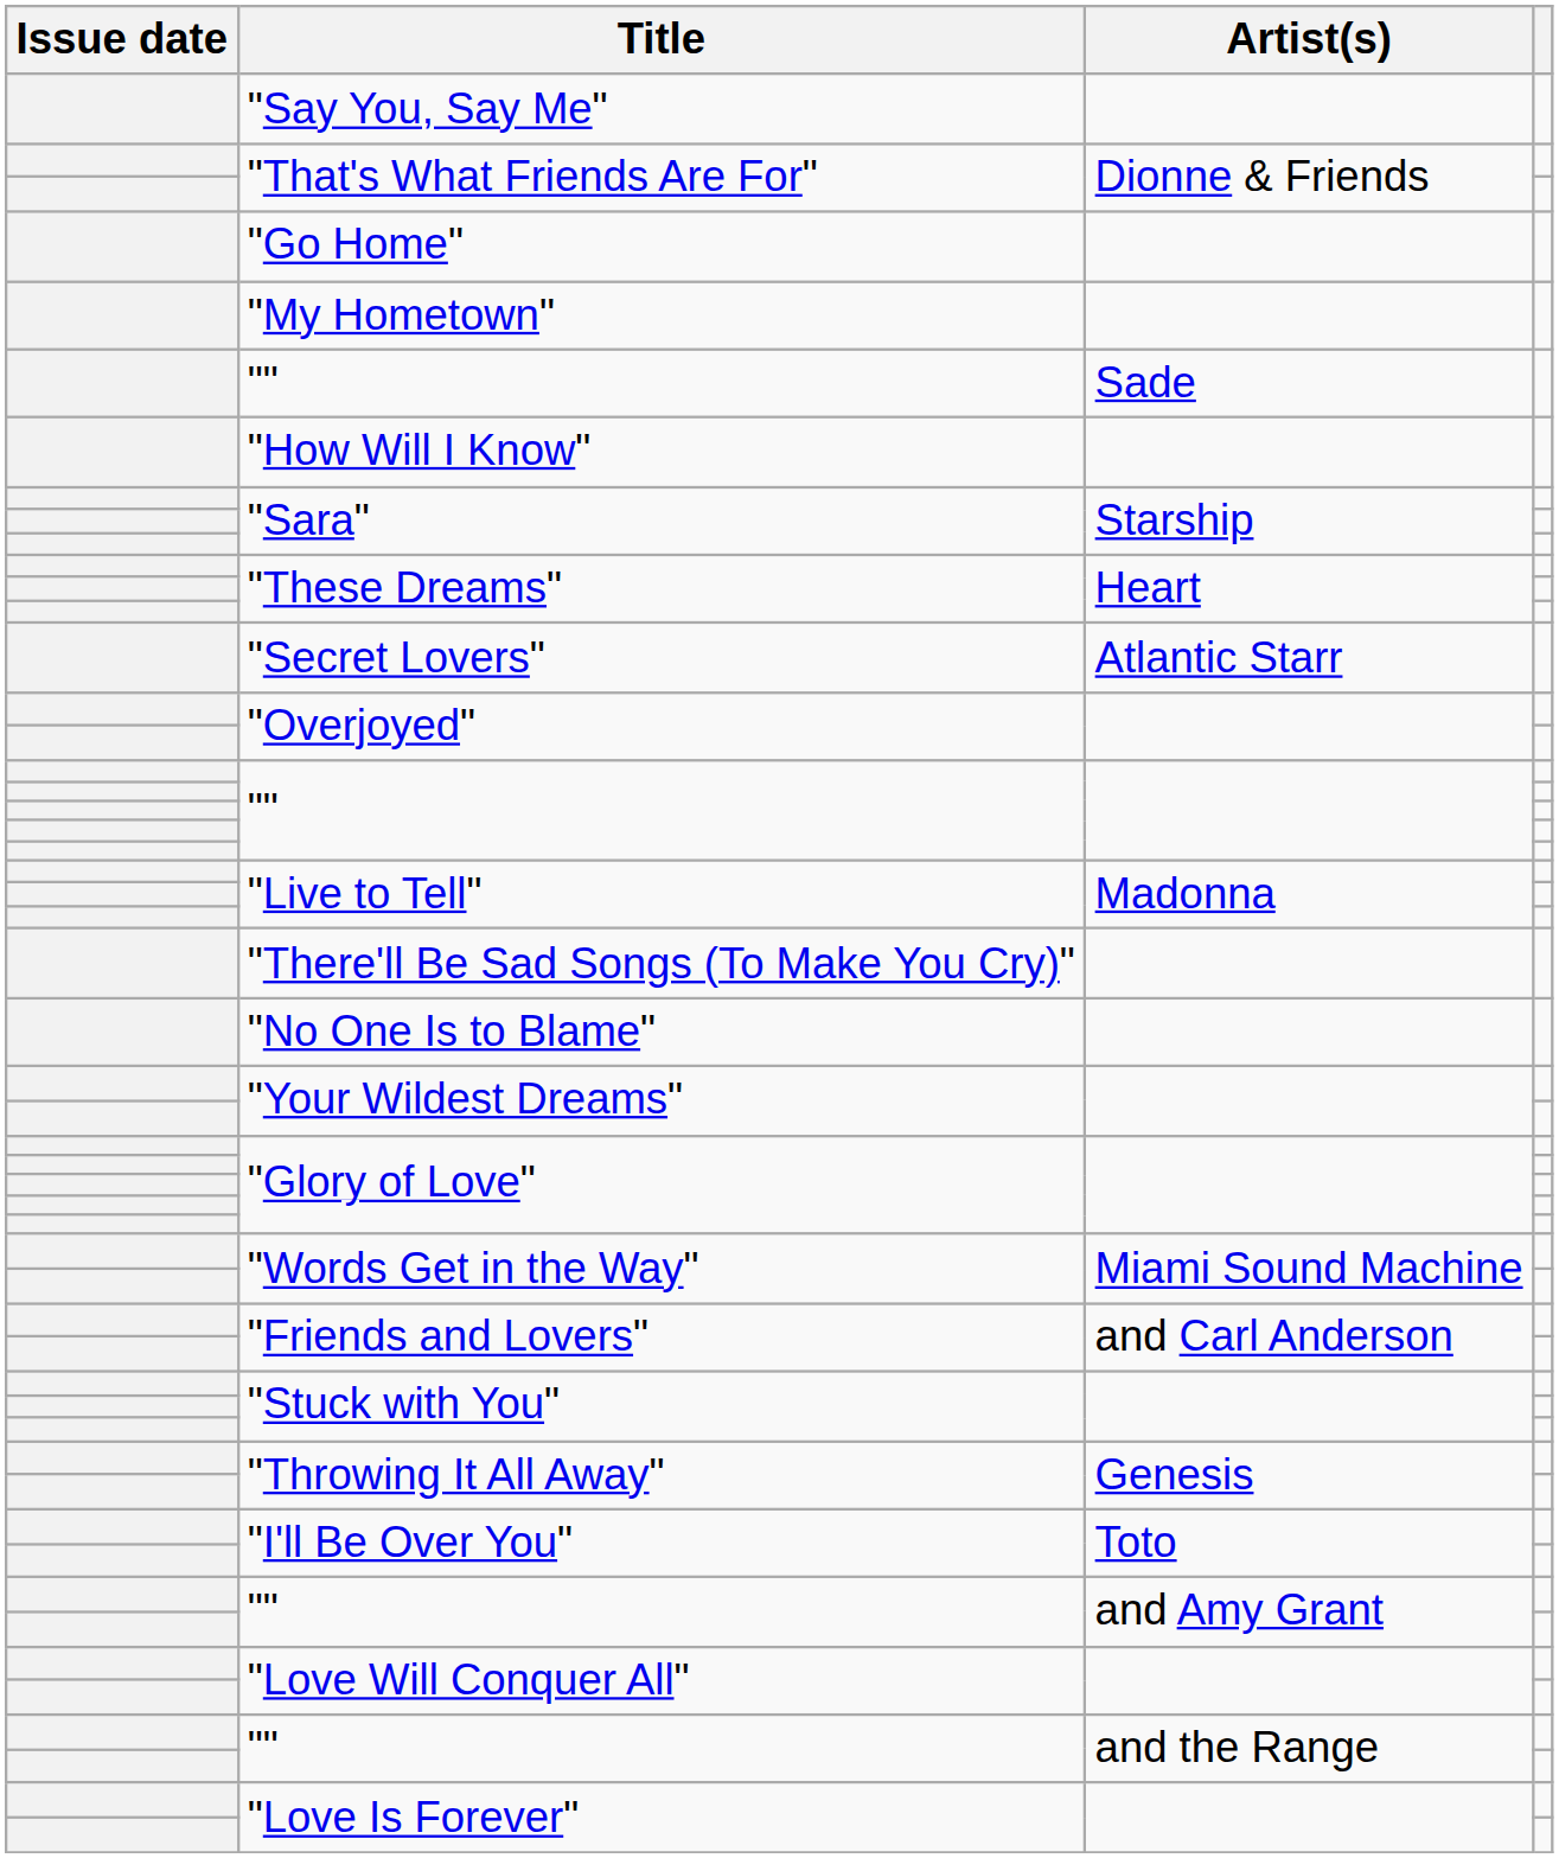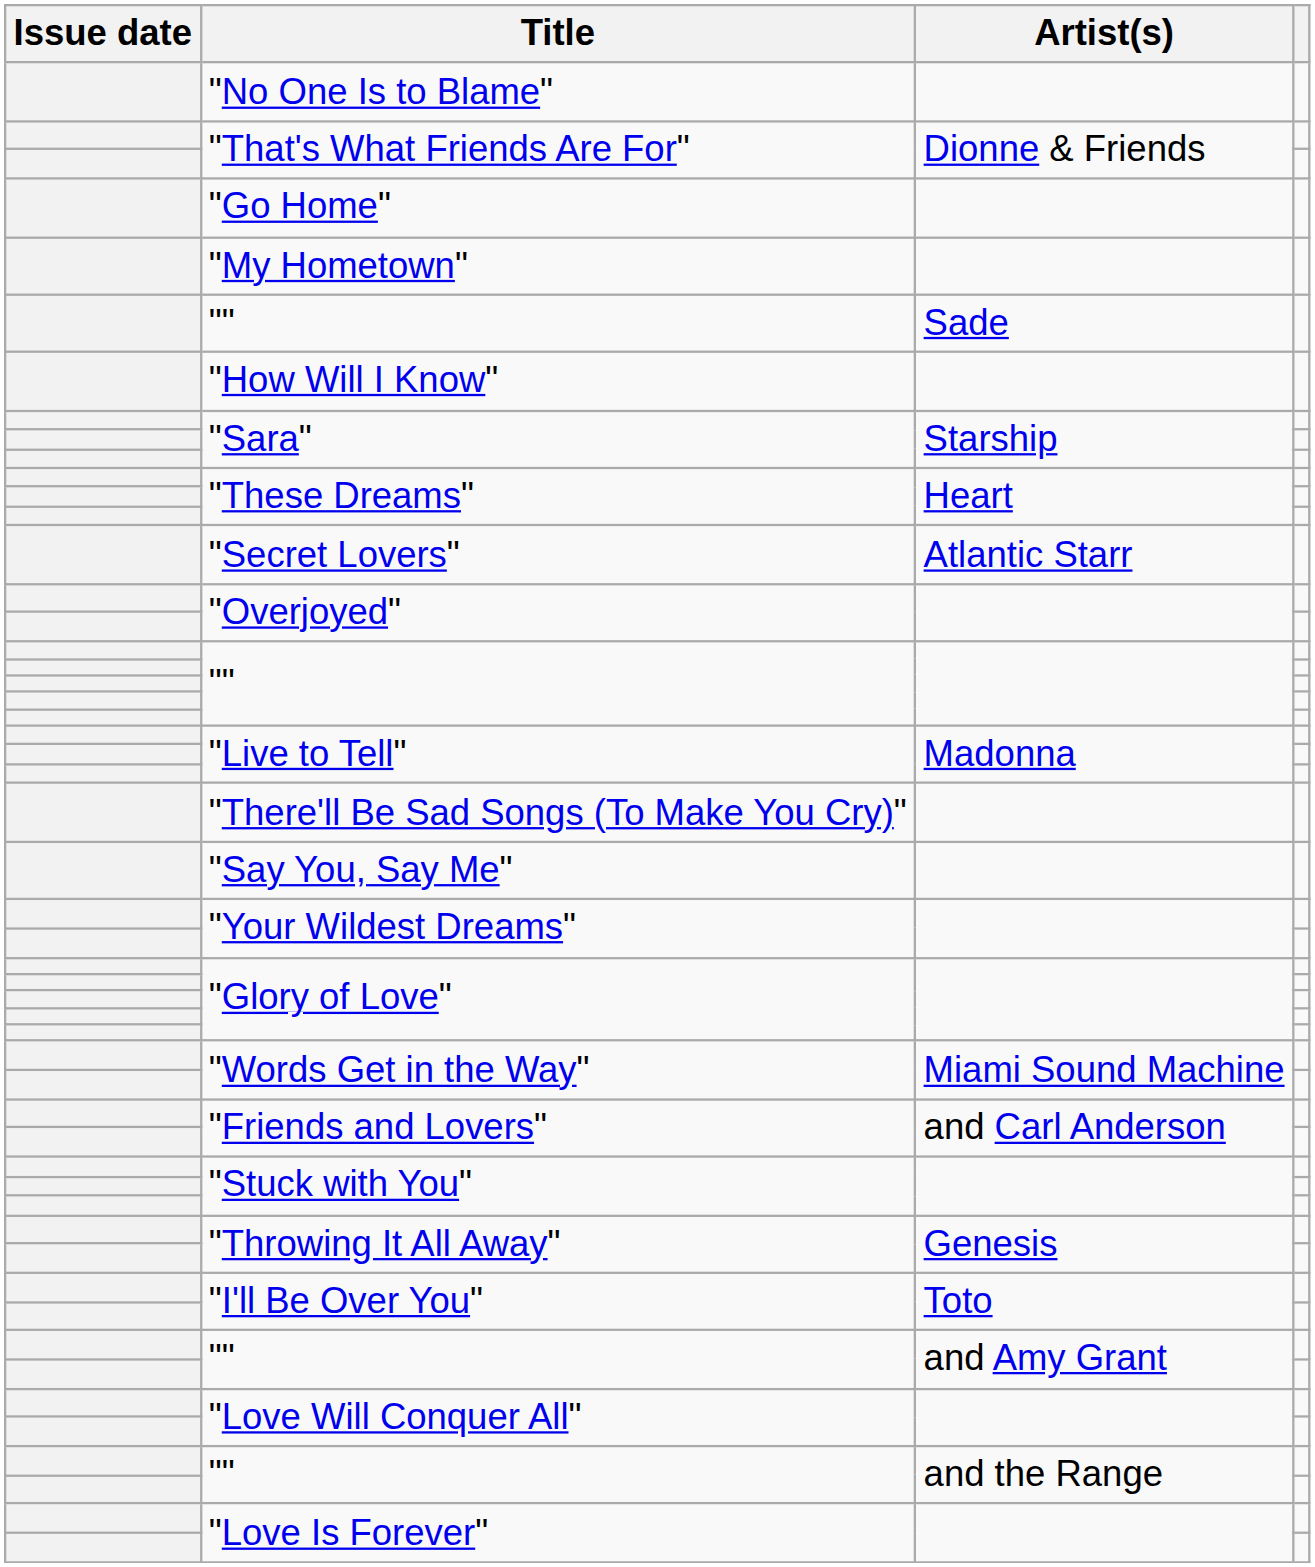 <table class="wikitable sortable plainrowheaders">
 <tr>
 <th scope=col>Issue date</th>
 <th scope=col>Title</th>
 <th scope=col>Artist(s)</th>
 <th scope=col class=unsortable></th>
 </tr>
 <tr>
 <th scope=row></th>
-<td>"<a href='#'>Say You, Say Me</a>"</td>
+<td>"<a href='#'>No One Is to Blame</a>"</td>
 <td></td>
 <td align=center></td>
 </tr>
 <tr>
 <th scope=row></th>
 <td rowspan="2">"<a href='#'>That's What Friends Are For</a>"</td>
 <td rowspan="2"><a href='#'>Dionne</a> & Friends</td>
 <td align=center></td>
 </tr>
 <tr>
 <th scope=row></th>
 <td align=center></td>
 </tr>
 <tr>
 <th scope=row></th>
 <td>"<a href='#'>Go Home</a>"</td>
 <td></td>
 <td align=center></td>
 </tr>
 <tr>
 <th scope=row></th>
 <td>"<a href='#'>My Hometown</a>"</td>
 <td></td>
 <td align=center></td>
 </tr>
 <tr>
 <th scope=row></th>
 <td>""</td>
 <td><a href='#'>Sade</a></td>
 <td align=center></td>
 </tr>
 <tr>
 <th scope=row></th>
 <td>"<a href='#'>How Will I Know</a>"</td>
 <td></td>
 <td align=center></td>
 </tr>
 <tr>
 <th scope=row></th>
 <td rowspan="3">"<a href='#'>Sara</a>"</td>
 <td rowspan="3"><a href='#'>Starship</a></td>
 <td align=center></td>
 </tr>
 <tr>
 <th scope=row></th>
 <td align=center></td>
 </tr>
 <tr>
 <th scope=row></th>
 <td align=center></td>
 </tr>
 <tr>
 <th scope=row></th>
 <td rowspan="3">"<a href='#'>These Dreams</a>"</td>
 <td rowspan="3"><a href='#'>Heart</a></td>
 <td align=center></td>
 </tr>
 <tr>
 <th scope=row></th>
 <td align=center></td>
 </tr>
 <tr>
 <th scope=row></th>
 <td align=center></td>
 </tr>
 <tr>
 <th scope=row></th>
 <td>"<a href='#'>Secret Lovers</a>"</td>
 <td><a href='#'>Atlantic Starr</a></td>
 <td align=center></td>
 </tr>
 <tr>
 <th scope=row></th>
 <td rowspan="2">"<a href='#'>Overjoyed</a>"</td>
 <td rowspan="2"></td>
 <td align=center></td>
 </tr>
 <tr>
 <th scope=row></th>
 <td align=center></td>
 </tr>
 <tr>
 <th scope=row></th>
 <td rowspan="5">""</td>
 <td rowspan="5"></td>
 <td align=center></td>
 </tr>
 <tr>
 <th scope=row></th>
 <td align=center></td>
 </tr>
 <tr>
 <th scope=row></th>
 <td align=center></td>
 </tr>
 <tr>
 <th scope=row></th>
 <td align=center></td>
 </tr>
 <tr>
 <th scope=row></th>
 <td align=center></td>
 </tr>
 <tr>
 <th scope=row></th>
 <td rowspan="3">"<a href='#'>Live to Tell</a>"</td>
 <td rowspan="3"><a href='#'>Madonna</a></td>
 <td align=center></td>
 </tr>
 <tr>
 <th scope=row></th>
 <td align=center></td>
 </tr>
 <tr>
 <th scope=row></th>
 <td align=center></td>
 </tr>
 <tr>
 <th scope=row></th>
 <td>"<a href='#'>There'll Be Sad Songs (To Make You Cry)</a>"</td>
 <td></td>
 <td align=center></td>
 </tr>
 <tr>
 <th scope=row></th>
-<td>"<a href='#'>No One Is to Blame</a>"</td>
+<td>"<a href='#'>Say You, Say Me</a>"</td>
 <td></td>
 <td align=center></td>
 </tr>
 <tr>
 <th scope=row></th>
 <td rowspan="2">"<a href='#'>Your Wildest Dreams</a>"</td>
 <td rowspan="2"></td>
 <td align=center></td>
 </tr>
 <tr>
 <th scope=row></th>
 <td align=center></td>
 </tr>
 <tr>
 <th scope=row></th>
 <td rowspan="5">"<a href='#'>Glory of Love</a>"</td>
 <td rowspan="5"></td>
 <td align=center></td>
 </tr>
 <tr>
 <th scope=row></th>
 <td align=center></td>
 </tr>
 <tr>
 <th scope=row></th>
 <td align=center></td>
 </tr>
 <tr>
 <th scope=row></th>
 <td align=center></td>
 </tr>
 <tr>
 <th scope=row></th>
 <td align=center></td>
 </tr>
 <tr>
 <th scope=row></th>
 <td rowspan="2">"<a href='#'>Words Get in the Way</a>"</td>
 <td rowspan="2"><a href='#'>Miami Sound Machine</a></td>
 <td align=center></td>
 </tr>
 <tr>
 <th scope=row></th>
 <td align=center></td>
 </tr>
 <tr>
 <th scope=row></th>
 <td rowspan="2">"<a href='#'>Friends and Lovers</a>"</td>
 <td rowspan="2"> and <a href='#'>Carl Anderson</a></td>
 <td align=center></td>
 </tr>
 <tr>
 <th scope=row></th>
 <td align=center></td>
 </tr>
 <tr>
 <th scope=row></th>
 <td rowspan="3">"<a href='#'>Stuck with You</a>"</td>
 <td rowspan="3"></td>
 <td align=center></td>
 </tr>
 <tr>
 <th scope=row></th>
 <td align=center></td>
 </tr>
 <tr>
 <th scope=row></th>
 <td align=center></td>
 </tr>
 <tr>
 <th scope=row></th>
 <td rowspan="2">"<a href='#'>Throwing It All Away</a>"</td>
 <td rowspan="2"><a href='#'>Genesis</a></td>
 <td align=center></td>
 </tr>
 <tr>
 <th scope=row></th>
 <td align=center></td>
 </tr>
 <tr>
 <th scope=row></th>
 <td rowspan="2">"<a href='#'>I'll Be Over You</a>"</td>
 <td rowspan="2"><a href='#'>Toto</a></td>
 <td align=center></td>
 </tr>
 <tr>
 <th scope=row></th>
 <td align=center></td>
 </tr>
 <tr>
 <th scope=row></th>
 <td rowspan="2">""</td>
 <td rowspan="2"> and <a href='#'>Amy Grant</a></td>
 <td align=center></td>
 </tr>
 <tr>
 <th scope=row></th>
 <td align=center></td>
 </tr>
 <tr>
 <th scope=row></th>
 <td rowspan="2">"<a href='#'>Love Will Conquer All</a>"</td>
 <td rowspan="2"></td>
 <td align=center></td>
 </tr>
 <tr>
 <th scope=row></th>
 <td align=center></td>
 </tr>
 <tr>
 <th scope=row></th>
 <td rowspan="2">""</td>
 <td rowspan="2"> and the Range</td>
 <td align=center></td>
 </tr>
 <tr>
 <th scope=row></th>
 <td align=center></td>
 </tr>
 <tr>
 <th scope=row></th>
 <td rowspan="2">"<a href='#'>Love Is Forever</a>"</td>
 <td rowspan="2"></td>
 <td align=center></td>
 </tr>
 <tr>
 <th scope=row></th>
 <td align=center></td>
 </tr>
 </table>
